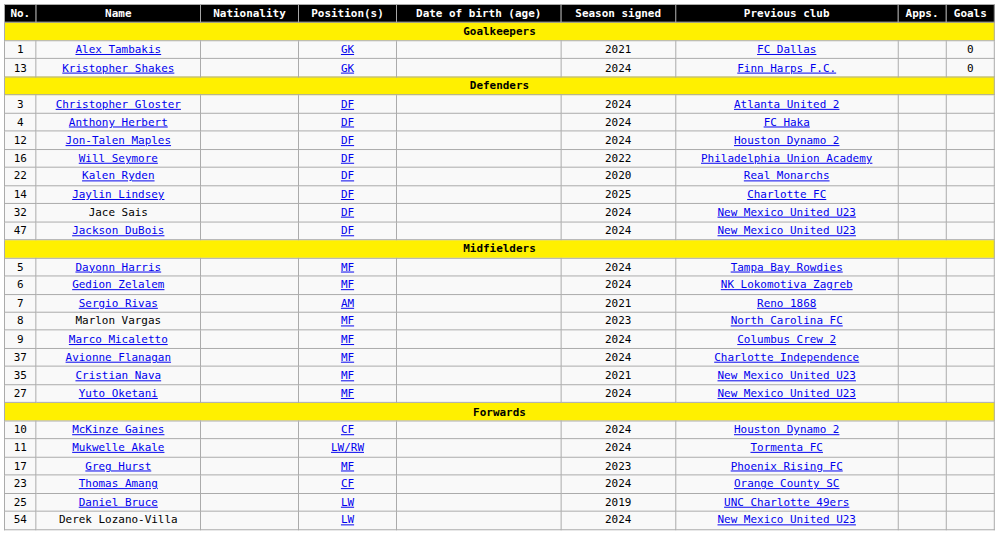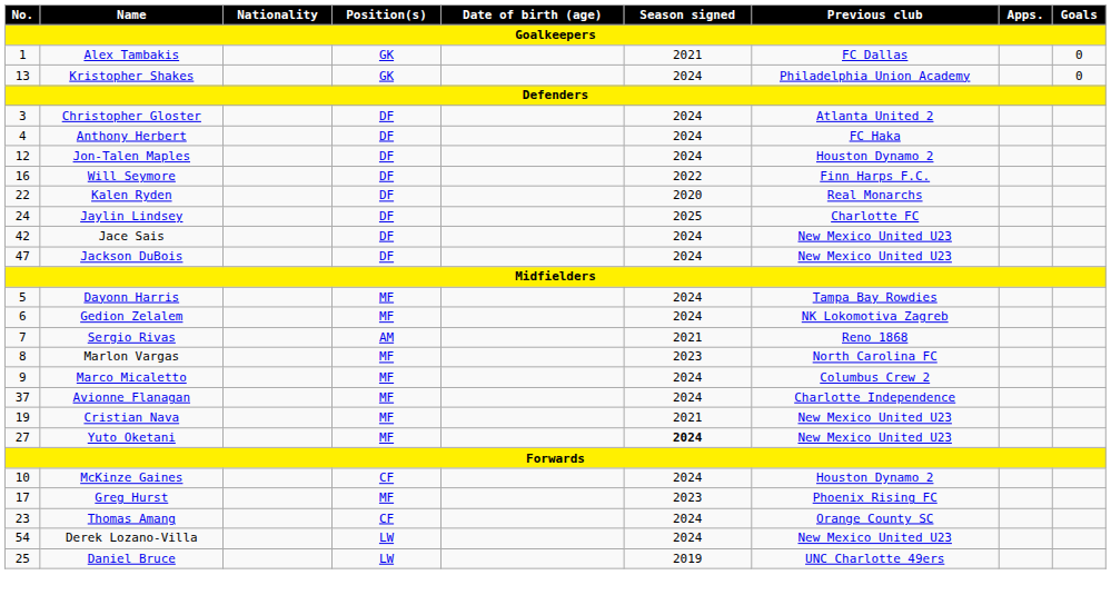 <table class="wikitable" style="text-align:center; font-size:86%; width:80%;">
 <tr>
 <th style="background:#000; color:white; text-align:center;">No.</th>
 <th style="background:#000; color:white; text-align:center;">Name</th>
 <th style="background:#000; color:white; text-align:center;">Nationality</th>
 <th style="background:#000; color:white; text-align:center;">Position(s)</th>
 <th style="background:#000; color:white; text-align:center;">Date of birth (age)</th>
 <th style="background:#000; color:white; text-align:center;">Season signed</th>
 <th style="background:#000; color:white; text-align:center;">Previous club</th>
 <th style="background:#000; color:white; text-align:center;">Apps.</th>
 <th style="background:#000; color:white; text-align:center;">Goals</th>
 </tr>
 <tr>
 <th colspan="9" style="background:#FFF000; color:black; text-align:center;">Goalkeepers</th>
 </tr>
 <tr>
 <td>1</td>
 <td><a href='#'>Alex Tambakis</a></td>
 <td></td>
 <td><a href='#'>GK</a></td>
 <td></td>
 <td>2021</td>
 <td> <a href='#'>FC Dallas</a></td>
 <td></td>
 <td>0</td>
 </tr>
 <tr>
 <td>13</td>
 <td><a href='#'>Kristopher Shakes</a></td>
 <td></td>
 <td><a href='#'>GK</a></td>
 <td></td>
 <td>2024</td>
-<td> <a href='#'>Finn Harps F.C.</a></td>
+<td> <a href='#'>Philadelphia Union Academy</a></td>
 <td></td>
 <td>0</td>
 </tr>
 <tr>
 <th colspan="9" style="background:#FFF000; color:black; text-align:center;">Defenders</th>
 </tr>
 <tr>
 <td>3</td>
 <td><a href='#'>Christopher Gloster</a></td>
 <td></td>
 <td><a href='#'>DF</a></td>
 <td></td>
 <td>2024</td>
 <td> <a href='#'>Atlanta United 2</a></td>
 <td></td>
 <td></td>
 </tr>
 <tr>
 <td>4</td>
 <td><a href='#'>Anthony Herbert</a></td>
 <td></td>
 <td><a href='#'>DF</a></td>
 <td></td>
 <td>2024</td>
 <td> <a href='#'>FC Haka</a></td>
 <td></td>
 <td></td>
 </tr>
 <tr>
 <td>12</td>
 <td><a href='#'>Jon-Talen Maples</a></td>
 <td></td>
 <td><a href='#'>DF</a></td>
 <td></td>
 <td>2024</td>
 <td> <a href='#'>Houston Dynamo 2</a></td>
 <td></td>
 <td></td>
 </tr>
 <tr>
 <td>16</td>
 <td><a href='#'>Will Seymore</a></td>
 <td></td>
 <td><a href='#'>DF</a></td>
 <td></td>
 <td>2022</td>
-<td> <a href='#'>Philadelphia Union Academy</a></td>
+<td> <a href='#'>Finn Harps F.C.</a></td>
 <td></td>
 <td></td>
 </tr>
 <tr>
 <td>22</td>
 <td><a href='#'>Kalen Ryden</a></td>
 <td></td>
 <td><a href='#'>DF</a></td>
 <td></td>
 <td>2020</td>
 <td> <a href='#'>Real Monarchs</a></td>
 <td></td>
 <td></td>
 </tr>
 <tr>
-<td>14</td>
+<td>24</td>
 <td><a href='#'>Jaylin Lindsey</a></td>
 <td></td>
 <td><a href='#'>DF</a></td>
 <td></td>
 <td>2025</td>
 <td> <a href='#'>Charlotte FC</a></td>
 <td></td>
 <td></td>
 </tr>
 <tr>
-<td>32</td>
+<td>42</td>
 <td>Jace Sais</td>
 <td></td>
 <td><a href='#'>DF</a></td>
 <td></td>
 <td>2024</td>
 <td> <a href='#'>New Mexico United U23</a></td>
 <td></td>
 <td></td>
 </tr>
 <tr>
 <td>47</td>
 <td><a href='#'>Jackson DuBois</a></td>
 <td></td>
 <td><a href='#'>DF</a></td>
 <td></td>
 <td>2024</td>
 <td> <a href='#'>New Mexico United U23</a></td>
 <td></td>
 <td></td>
 </tr>
 <tr>
 <th colspan="9" style="background:#FFF000; color:black; text-align:center;">Midfielders</th>
 </tr>
 <tr>
 <td>5</td>
 <td><a href='#'>Dayonn Harris</a></td>
 <td></td>
 <td><a href='#'>MF</a></td>
 <td></td>
 <td>2024</td>
 <td> <a href='#'>Tampa Bay Rowdies</a></td>
 <td></td>
 <td></td>
 </tr>
 <tr>
 <td>6</td>
 <td><a href='#'>Gedion Zelalem</a></td>
 <td></td>
 <td><a href='#'>MF</a></td>
 <td></td>
 <td>2024</td>
 <td><a href='#'>NK Lokomotiva Zagreb</a></td>
 <td></td>
 <td></td>
 </tr>
 <tr>
 <td>7</td>
 <td><a href='#'>Sergio Rivas</a></td>
 <td></td>
 <td><a href='#'>AM</a></td>
 <td></td>
 <td>2021</td>
 <td> <a href='#'>Reno 1868</a></td>
 <td></td>
 <td></td>
 </tr>
 <tr>
 <td>8</td>
 <td>Marlon Vargas</td>
 <td></td>
 <td><a href='#'>MF</a></td>
 <td></td>
 <td>2023</td>
 <td> <a href='#'>North Carolina FC</a></td>
 <td></td>
 <td></td>
 </tr>
 <tr>
 <td>9</td>
 <td><a href='#'>Marco Micaletto</a></td>
 <td></td>
 <td><a href='#'>MF</a></td>
 <td></td>
 <td>2024</td>
 <td> <a href='#'>Columbus Crew 2</a></td>
 <td></td>
 <td></td>
 </tr>
 <tr>
 <td>37</td>
 <td><a href='#'>Avionne Flanagan</a></td>
 <td></td>
 <td><a href='#'>MF</a></td>
 <td></td>
 <td>2024</td>
 <td> <a href='#'>Charlotte Independence</a></td>
 <td></td>
 <td></td>
 </tr>
 <tr>
-<td>35</td>
+<td>19</td>
 <td><a href='#'>Cristian Nava</a></td>
 <td></td>
 <td><a href='#'>MF</a></td>
 <td></td>
 <td>2021</td>
 <td> <a href='#'>New Mexico United U23</a></td>
 <td></td>
 <td></td>
 </tr>
 <tr>
 <td>27</td>
 <td><a href='#'>Yuto Oketani</a></td>
 <td></td>
 <td><a href='#'>MF</a></td>
 <td></td>
-<td>2024</td>
+<td><strong>2024</strong></td>
 <td> <a href='#'>New Mexico United U23</a></td>
 <td></td>
 <td></td>
 </tr>
 <tr>
 <th colspan="9" style="background:#FFF000; color:black; text-align:center;">Forwards</th>
 </tr>
 <tr>
 <td>10</td>
 <td><a href='#'>McKinze Gaines</a></td>
 <td></td>
 <td><a href='#'>CF</a></td>
 <td></td>
 <td>2024</td>
 <td> <a href='#'>Houston Dynamo 2</a></td>
-<td></td>
-<td></td>
-</tr>
-<tr>
-<td>11</td>
-<td><a href='#'>Mukwelle Akale</a></td>
-<td></td>
-<td><a href='#'>LW/RW</a></td>
-<td></td>
-<td>2024</td>
-<td> <a href='#'>Tormenta FC</a></td>
 <td></td>
 <td></td>
 </tr>
 <tr>
 <td>17</td>
 <td><a href='#'>Greg Hurst</a></td>
 <td></td>
 <td><a href='#'>MF</a></td>
 <td></td>
 <td>2023</td>
 <td> <a href='#'>Phoenix Rising FC</a></td>
 <td></td>
 <td></td>
 </tr>
 <tr>
 <td>23</td>
 <td><a href='#'>Thomas Amang</a></td>
 <td></td>
 <td><a href='#'>CF</a></td>
 <td></td>
 <td>2024</td>
 <td> <a href='#'>Orange County SC</a></td>
 <td></td>
 <td></td>
 </tr>
 <tr>
+<td>54</td>
+<td>Derek Lozano-Villa</td>
+<td></td>
+<td><a href='#'>LW</a></td>
+<td></td>
+<td>2024</td>
+<td> <a href='#'>New Mexico United U23</a></td>
+<td></td>
+<td></td>
+</tr>
+<tr>
 <td>25</td>
 <td><a href='#'>Daniel Bruce</a></td>
 <td></td>
 <td><a href='#'>LW</a></td>
 <td></td>
 <td>2019</td>
 <td> <a href='#'>UNC Charlotte 49ers</a></td>
 <td></td>
 <td></td>
 </tr>
-<tr>
-<td>54</td>
-<td>Derek Lozano-Villa</td>
-<td></td>
-<td><a href='#'>LW</a></td>
-<td></td>
-<td>2024</td>
-<td> <a href='#'>New Mexico United U23</a></td>
-<td></td>
-<td></td>
-</tr>
 </table>
